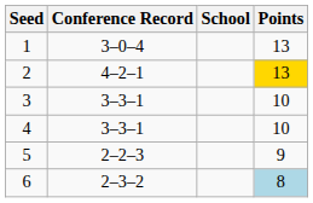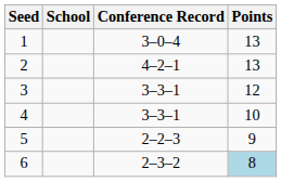 <table class="wikitable" style="text-align:center">
 <tr>
 <th>Seed</th>
+<th>School</th>
 <th>Conference Record</th>
-<th>School</th>
 <th>Points</th>
 </tr>
 <tr>
 <td>1</td>
+<td></td>
 <td>3–0–4</td>
-<td></td>
 <td>13</td>
 </tr>
 <tr>
 <td>2</td>
+<td></td>
 <td>4–2–1</td>
-<td></td>
-<td style="background: gold;">13</td>
+<td>13</td>
 </tr>
 <tr>
 <td>3</td>
+<td></td>
 <td>3–3–1</td>
-<td></td>
-<td>10</td>
+<td>12</td>
 </tr>
 <tr>
 <td>4</td>
+<td></td>
 <td>3–3–1</td>
-<td></td>
 <td>10</td>
 </tr>
 <tr>
 <td>5</td>
+<td></td>
 <td>2–2–3</td>
-<td></td>
 <td>9</td>
 </tr>
 <tr>
 <td>6</td>
+<td></td>
 <td>2–3–2</td>
-<td></td>
 <td style="background: lightblue;">8</td>
 </tr>
 </table>
